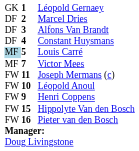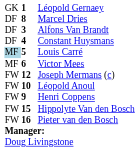 <table cellspacing="0" cellpadding="0" style="font-size:90%; margin:0.2em auto;">
 <tr>
 <th width="25"></th>
 <th width="25"></th>
 </tr>
 <tr>
 <td>GK</td>
 <td><strong>1</strong></td>
 <td><a href='#'>Léopold Gernaey</a></td>
 </tr>
 <tr>
 <td>DF</td>
-<td><strong>2</strong></td>
+<td><strong>8</strong></td>
 <td><a href='#'>Marcel Dries</a></td>
 </tr>
 <tr>
 <td>DF</td>
 <td><strong>3</strong></td>
 <td><a href='#'>Alfons Van Brandt</a></td>
 </tr>
 <tr>
 <td>DF</td>
 <td><strong>4</strong></td>
 <td><a href='#'>Constant Huysmans</a></td>
 </tr>
 <tr>
 <td style="background: lightblue;">MF</td>
 <td><strong>5</strong></td>
 <td><a href='#'>Louis Carré</a></td>
 </tr>
 <tr>
 <td>MF</td>
-<td><strong>7</strong></td>
+<td><strong>6</strong></td>
 <td><a href='#'>Victor Mees</a></td>
 </tr>
 <tr>
 <td>FW</td>
-<td><strong>11</strong></td>
+<td><strong>12</strong></td>
 <td><a href='#'>Joseph Mermans</a> (<a href='#'>c</a>)</td>
 </tr>
 <tr>
 <td>FW</td>
 <td><strong>10</strong></td>
 <td><a href='#'>Léopold Anoul</a></td>
 </tr>
 <tr>
 <td>FW</td>
 <td><strong>9</strong></td>
 <td><a href='#'>Henri Coppens</a></td>
 </tr>
 <tr>
 <td>FW</td>
 <td><strong>15</strong></td>
 <td><a href='#'>Hippolyte Van den Bosch</a></td>
 </tr>
 <tr>
 <td>FW</td>
 <td><strong>16</strong></td>
 <td><a href='#'>Pieter van den Bosch</a></td>
 </tr>
 <tr>
 <td colspan=3><strong>Manager:</strong></td>
 </tr>
 <tr>
 <td colspan="4"> <a href='#'>Doug Livingstone</a></td>
 </tr>
 </table>
